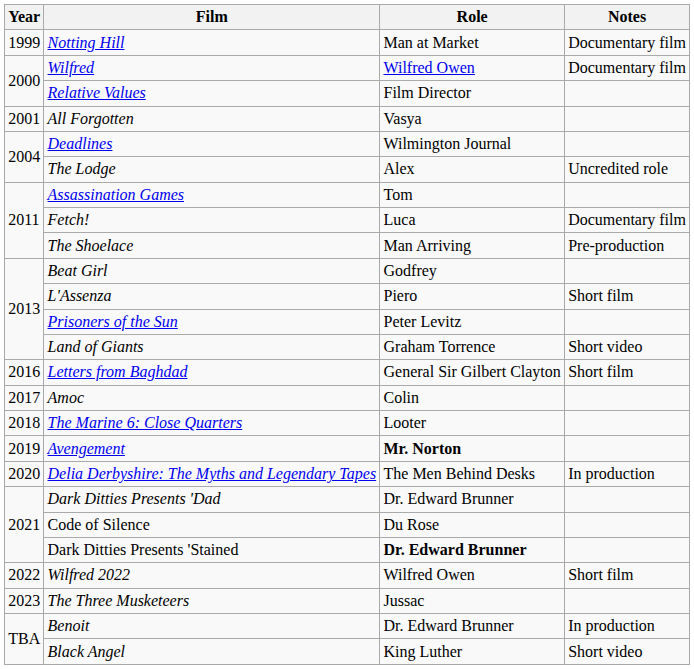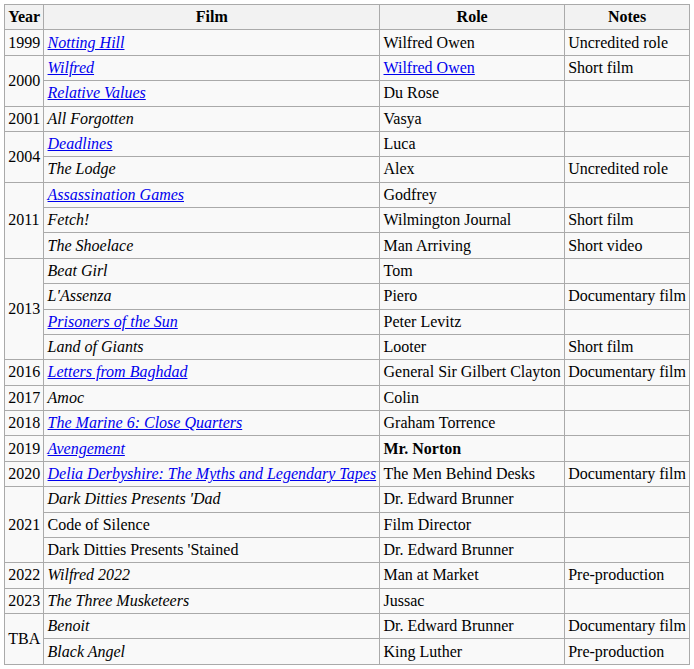 <table class="wikitable">
 <tr>
 <th>Year</th>
 <th>Film</th>
 <th>Role</th>
 <th>Notes</th>
 </tr>
 <tr>
 <td>1999</td>
 <td><em><a href='#'>Notting Hill</a></em></td>
-<td>Man at Market</td>
-<td>Documentary film</td>
+<td>Wilfred Owen</td>
+<td>Uncredited role</td>
 </tr>
 <tr>
 <td rowspan="2">2000</td>
 <td><em><a href='#'>Wilfred</a></em></td>
 <td><a href='#'>Wilfred Owen</a></td>
-<td>Documentary film</td>
+<td>Short film</td>
 </tr>
 <tr>
 <td><em><a href='#'>Relative Values</a></em></td>
-<td>Film Director</td>
+<td>Du Rose</td>
 <td></td>
 </tr>
 <tr>
 <td>2001</td>
 <td><em>All Forgotten</em></td>
 <td>Vasya</td>
 <td></td>
 </tr>
 <tr>
 <td rowspan="2">2004</td>
 <td><em><a href='#'>Deadlines</a></em></td>
-<td>Wilmington Journal</td>
+<td>Luca</td>
 <td></td>
 </tr>
 <tr>
 <td><em>The Lodge</em></td>
 <td>Alex</td>
 <td>Uncredited role</td>
 </tr>
 <tr>
 <td rowspan="3">2011</td>
 <td><em><a href='#'>Assassination Games</a></em></td>
-<td>Tom</td>
+<td>Godfrey</td>
 <td></td>
 </tr>
 <tr>
 <td><em>Fetch!</em></td>
-<td>Luca</td>
-<td>Documentary film</td>
+<td>Wilmington Journal</td>
+<td>Short film</td>
 </tr>
 <tr>
 <td><em>The Shoelace</em></td>
 <td>Man Arriving</td>
-<td>Pre-production</td>
+<td>Short video</td>
 </tr>
 <tr>
 <td rowspan="4">2013</td>
 <td><em>Beat Girl</em></td>
-<td>Godfrey</td>
+<td>Tom</td>
 <td></td>
 </tr>
 <tr>
 <td><em>L'Assenza</em></td>
 <td>Piero</td>
-<td>Short film</td>
+<td>Documentary film</td>
 </tr>
 <tr>
 <td><em><a href='#'>Prisoners of the Sun</a></em></td>
 <td>Peter Levitz</td>
 <td></td>
 </tr>
 <tr>
 <td><em>Land of Giants</em></td>
-<td>Graham Torrence</td>
-<td>Short video</td>
+<td>Looter</td>
+<td>Short film</td>
 </tr>
 <tr>
 <td>2016</td>
 <td><em><a href='#'>Letters from Baghdad</a></em></td>
 <td>General Sir Gilbert Clayton</td>
-<td>Short film</td>
+<td>Documentary film</td>
 </tr>
 <tr>
 <td>2017</td>
 <td><em>Amoc</em></td>
 <td>Colin</td>
 <td></td>
 </tr>
 <tr>
 <td>2018</td>
 <td><em><a href='#'>The Marine 6: Close Quarters</a></em></td>
-<td>Looter</td>
+<td>Graham Torrence</td>
 <td></td>
 </tr>
 <tr>
 <td>2019</td>
 <td><em><a href='#'>Avengement</a></em></td>
 <td><strong>Mr. Norton</strong></td>
 <td></td>
 </tr>
 <tr>
 <td>2020</td>
 <td><em><a href='#'>Delia Derbyshire: The Myths and Legendary Tapes</a></em></td>
 <td>The Men Behind Desks</td>
-<td>In production</td>
+<td>Documentary film</td>
 </tr>
 <tr>
 <td rowspan="3">2021</td>
 <td><em>Dark Ditties Presents 'Dad<strong></td>
 <td>Dr. Edward Brunner</td>
 <td></td>
 </tr>
 <tr>
 <td></em>Code of Silence<em></td>
-<td>Du Rose</td>
+<td>Film Director</td>
 <td></td>
 </tr>
 <tr>
 <td></em>Dark Ditties Presents 'Stained</strong></td>
-<td><strong>Dr. Edward Brunner</strong></td>
+<td>Dr. Edward Brunner</td>
 <td></td>
 </tr>
 <tr>
 <td>2022</td>
 <td><em>Wilfred 2022</em></td>
-<td>Wilfred Owen</td>
-<td>Short film</td>
+<td>Man at Market</td>
+<td>Pre-production</td>
 </tr>
 <tr>
 <td>2023</td>
 <td><em>The Three Musketeers</em></td>
 <td>Jussac</td>
 <td></td>
 </tr>
 <tr>
 <td rowspan="2">TBA</td>
 <td><em>Benoit</em></td>
 <td>Dr. Edward Brunner</td>
-<td>In production</td>
+<td>Documentary film</td>
 </tr>
 <tr>
 <td><em>Black Angel</em></td>
 <td>King Luther</td>
-<td>Short video</td>
+<td>Pre-production</td>
 </tr>
 </table>
